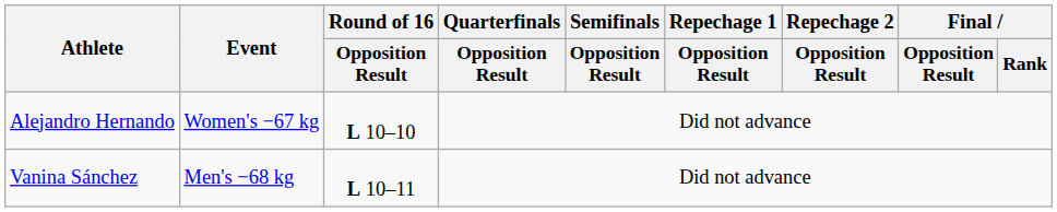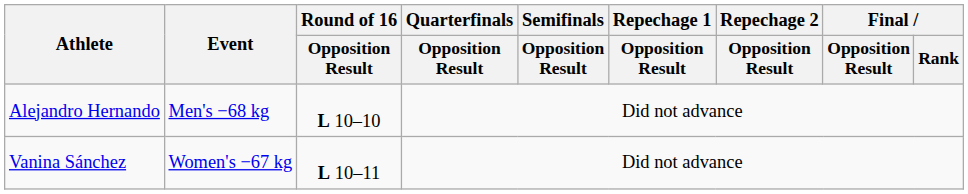 <table class="wikitable" style="font-size:90%;">
 <tr>
 <th rowspan=2>Athlete</th>
 <th rowspan=2>Event</th>
 <th>Round of 16</th>
 <th>Quarterfinals</th>
 <th>Semifinals</th>
 <th>Repechage 1</th>
 <th>Repechage 2</th>
 <th colspan=2>Final / </th>
 </tr>
 <tr style="font-size:95%">
 <th>Opposition<br>Result</th>
 <th>Opposition<br>Result</th>
 <th>Opposition<br>Result</th>
 <th>Opposition<br>Result</th>
 <th>Opposition<br>Result</th>
 <th>Opposition<br>Result</th>
 <th>Rank</th>
 </tr>
 <tr align=center>
 <td align=left><a href='#'>Alejandro Hernando</a></td>
-<td align=left><a href='#'>Women's −67 kg</a></td>
+<td align=left><a href='#'>Men's −68 kg</a></td>
 <td><br><strong>L</strong> 10–10 </td>
 <td colspan=6>Did not advance</td>
 </tr>
 <tr align=center>
 <td align=left><a href='#'>Vanina Sánchez</a></td>
-<td align=left><a href='#'>Men's −68 kg</a></td>
+<td align=left><a href='#'>Women's −67 kg</a></td>
 <td><br><strong>L</strong> 10–11</td>
 <td colspan=6>Did not advance</td>
 </tr>
 </table>
